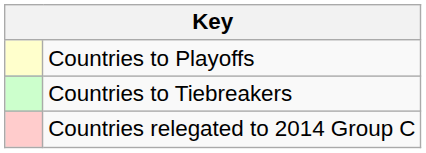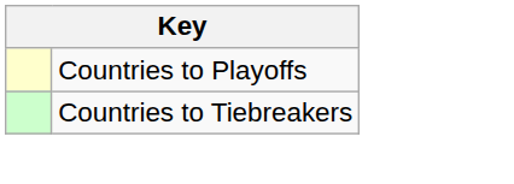 <table class="wikitable" style="text-align: center;">
 <tr>
 <th colspan=2>Key</th>
 </tr>
 <tr>
 <td style="background:#ffffcc; width:20px;"></td>
 <td align=left>Countries to Playoffs</td>
 </tr>
 <tr>
 <td style="background:#ccffcc; width:20px;"></td>
 <td align=left>Countries to Tiebreakers</td>
 </tr>
-<tr>
-<td style="background:#ffcccc; width:20px;"></td>
-<td align=left>Countries relegated to 2014 Group C</td>
-</tr>
 </table>
